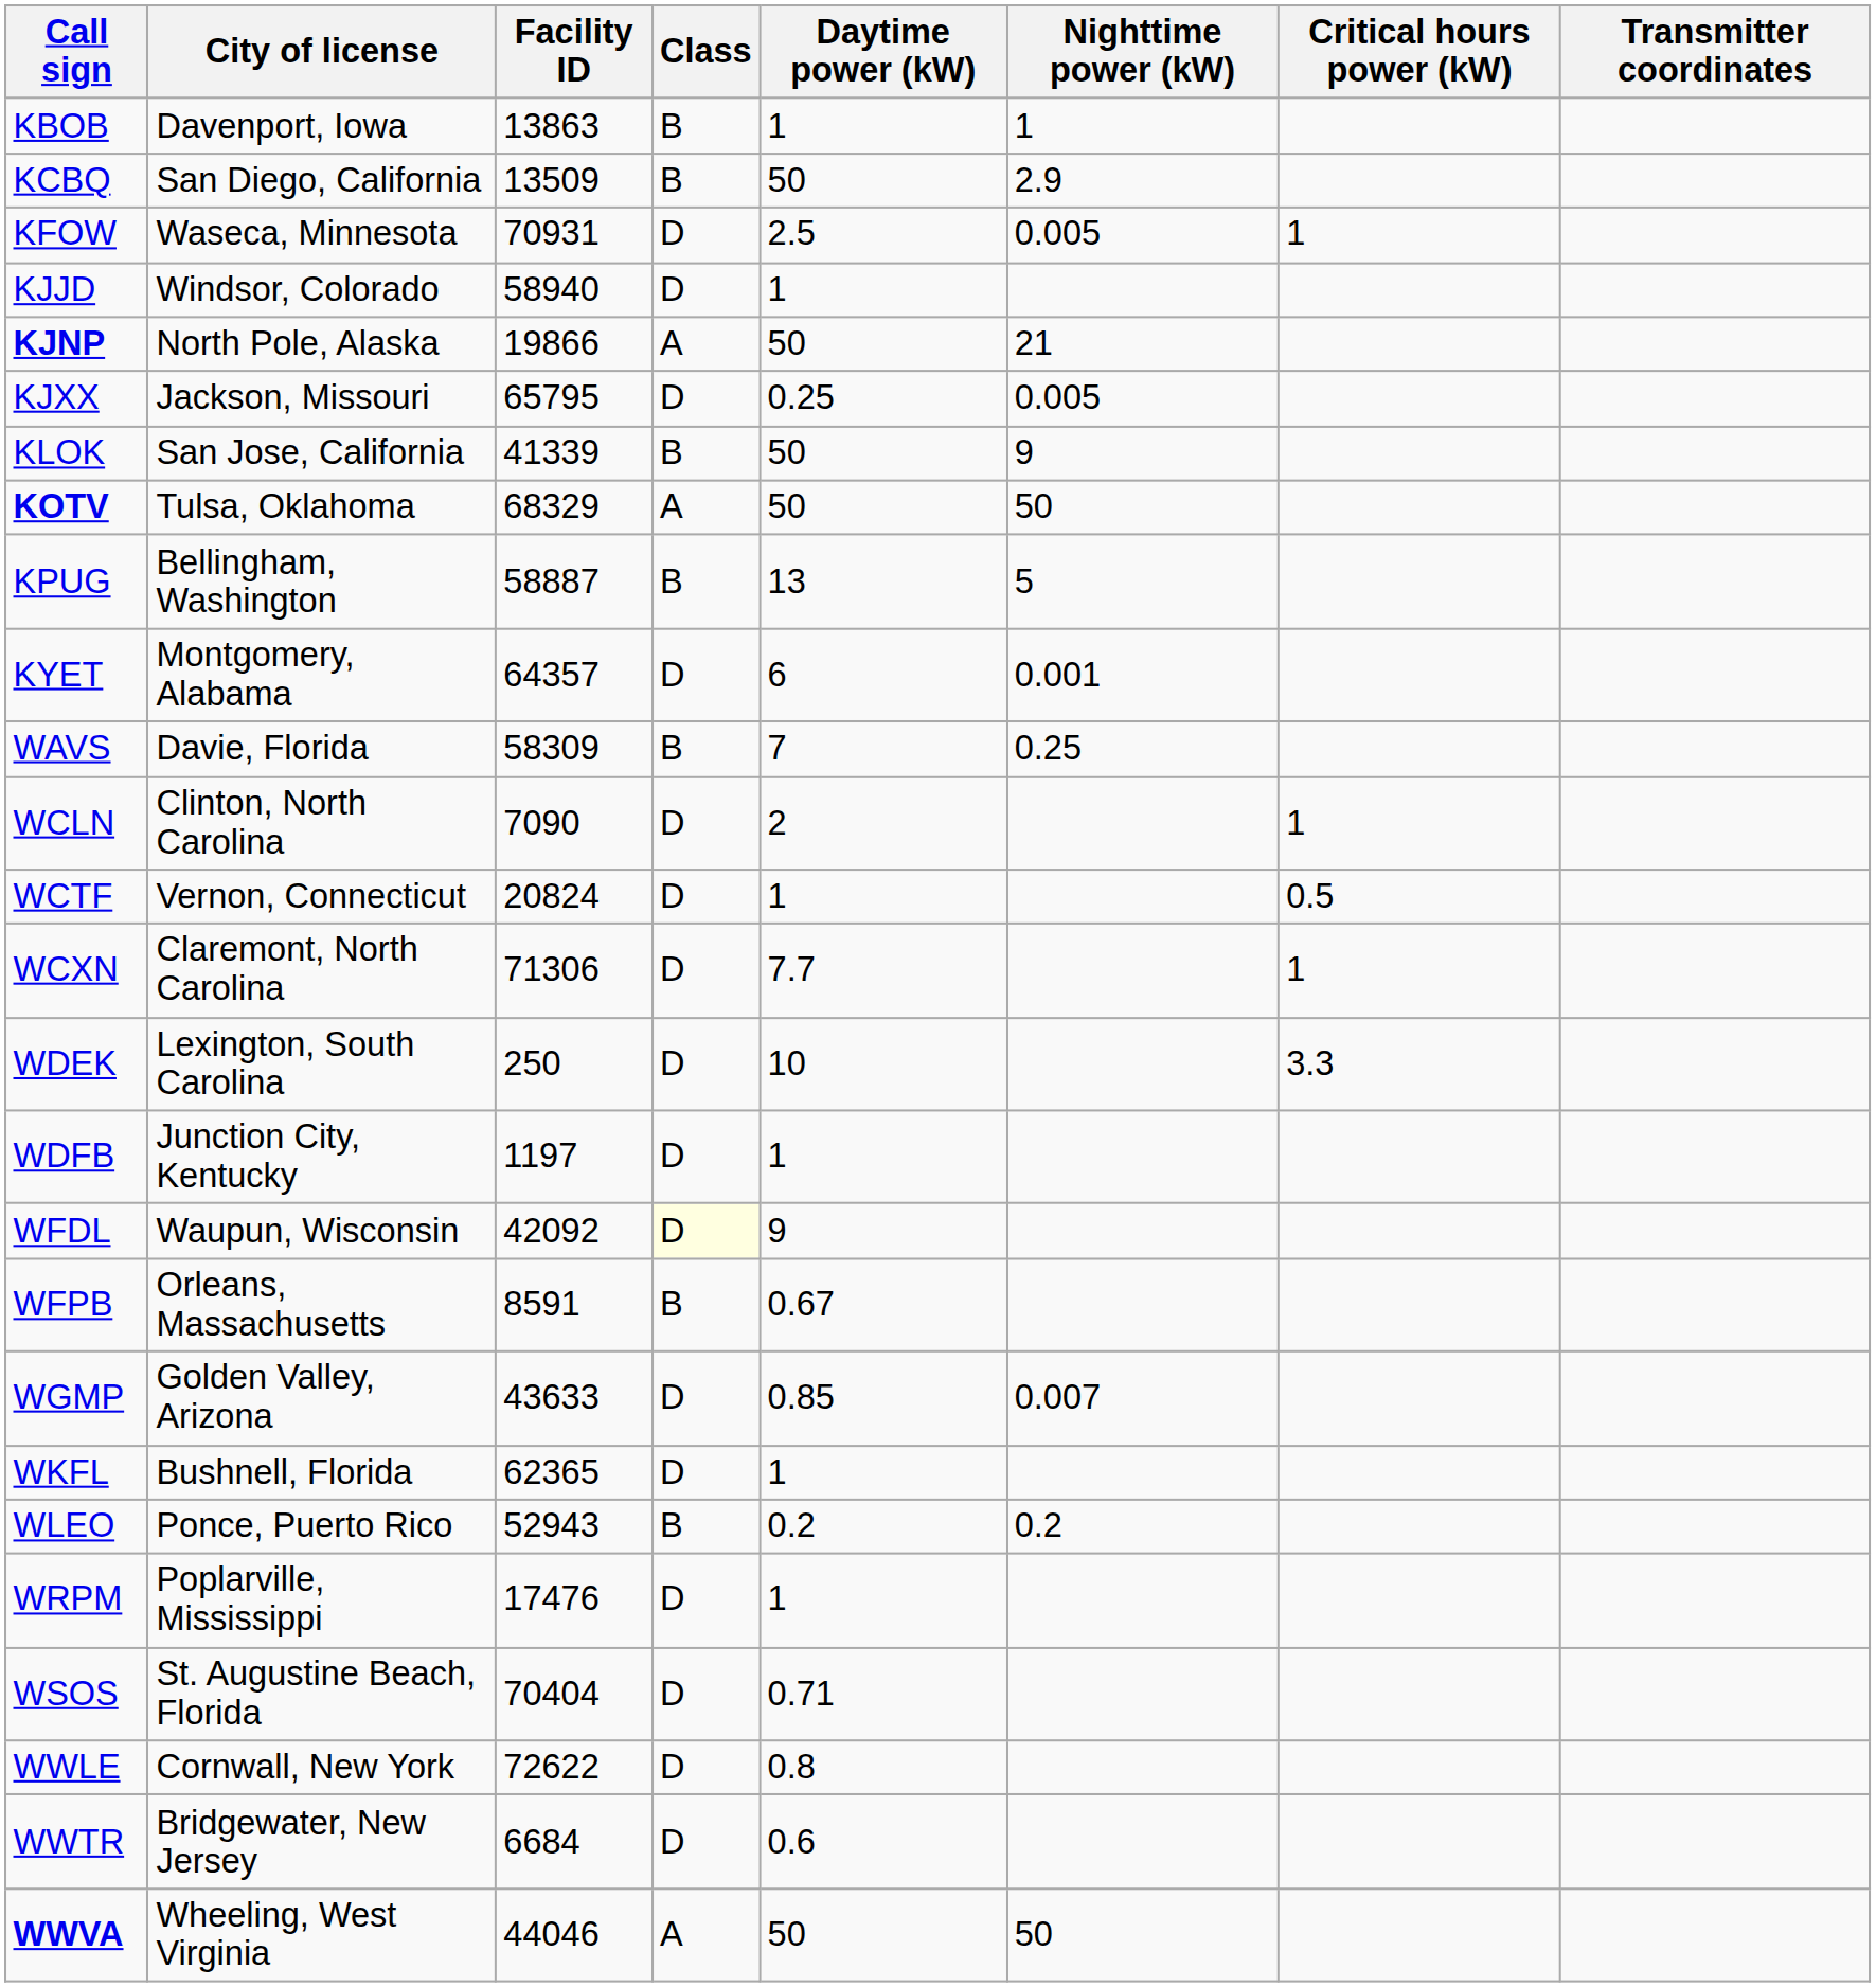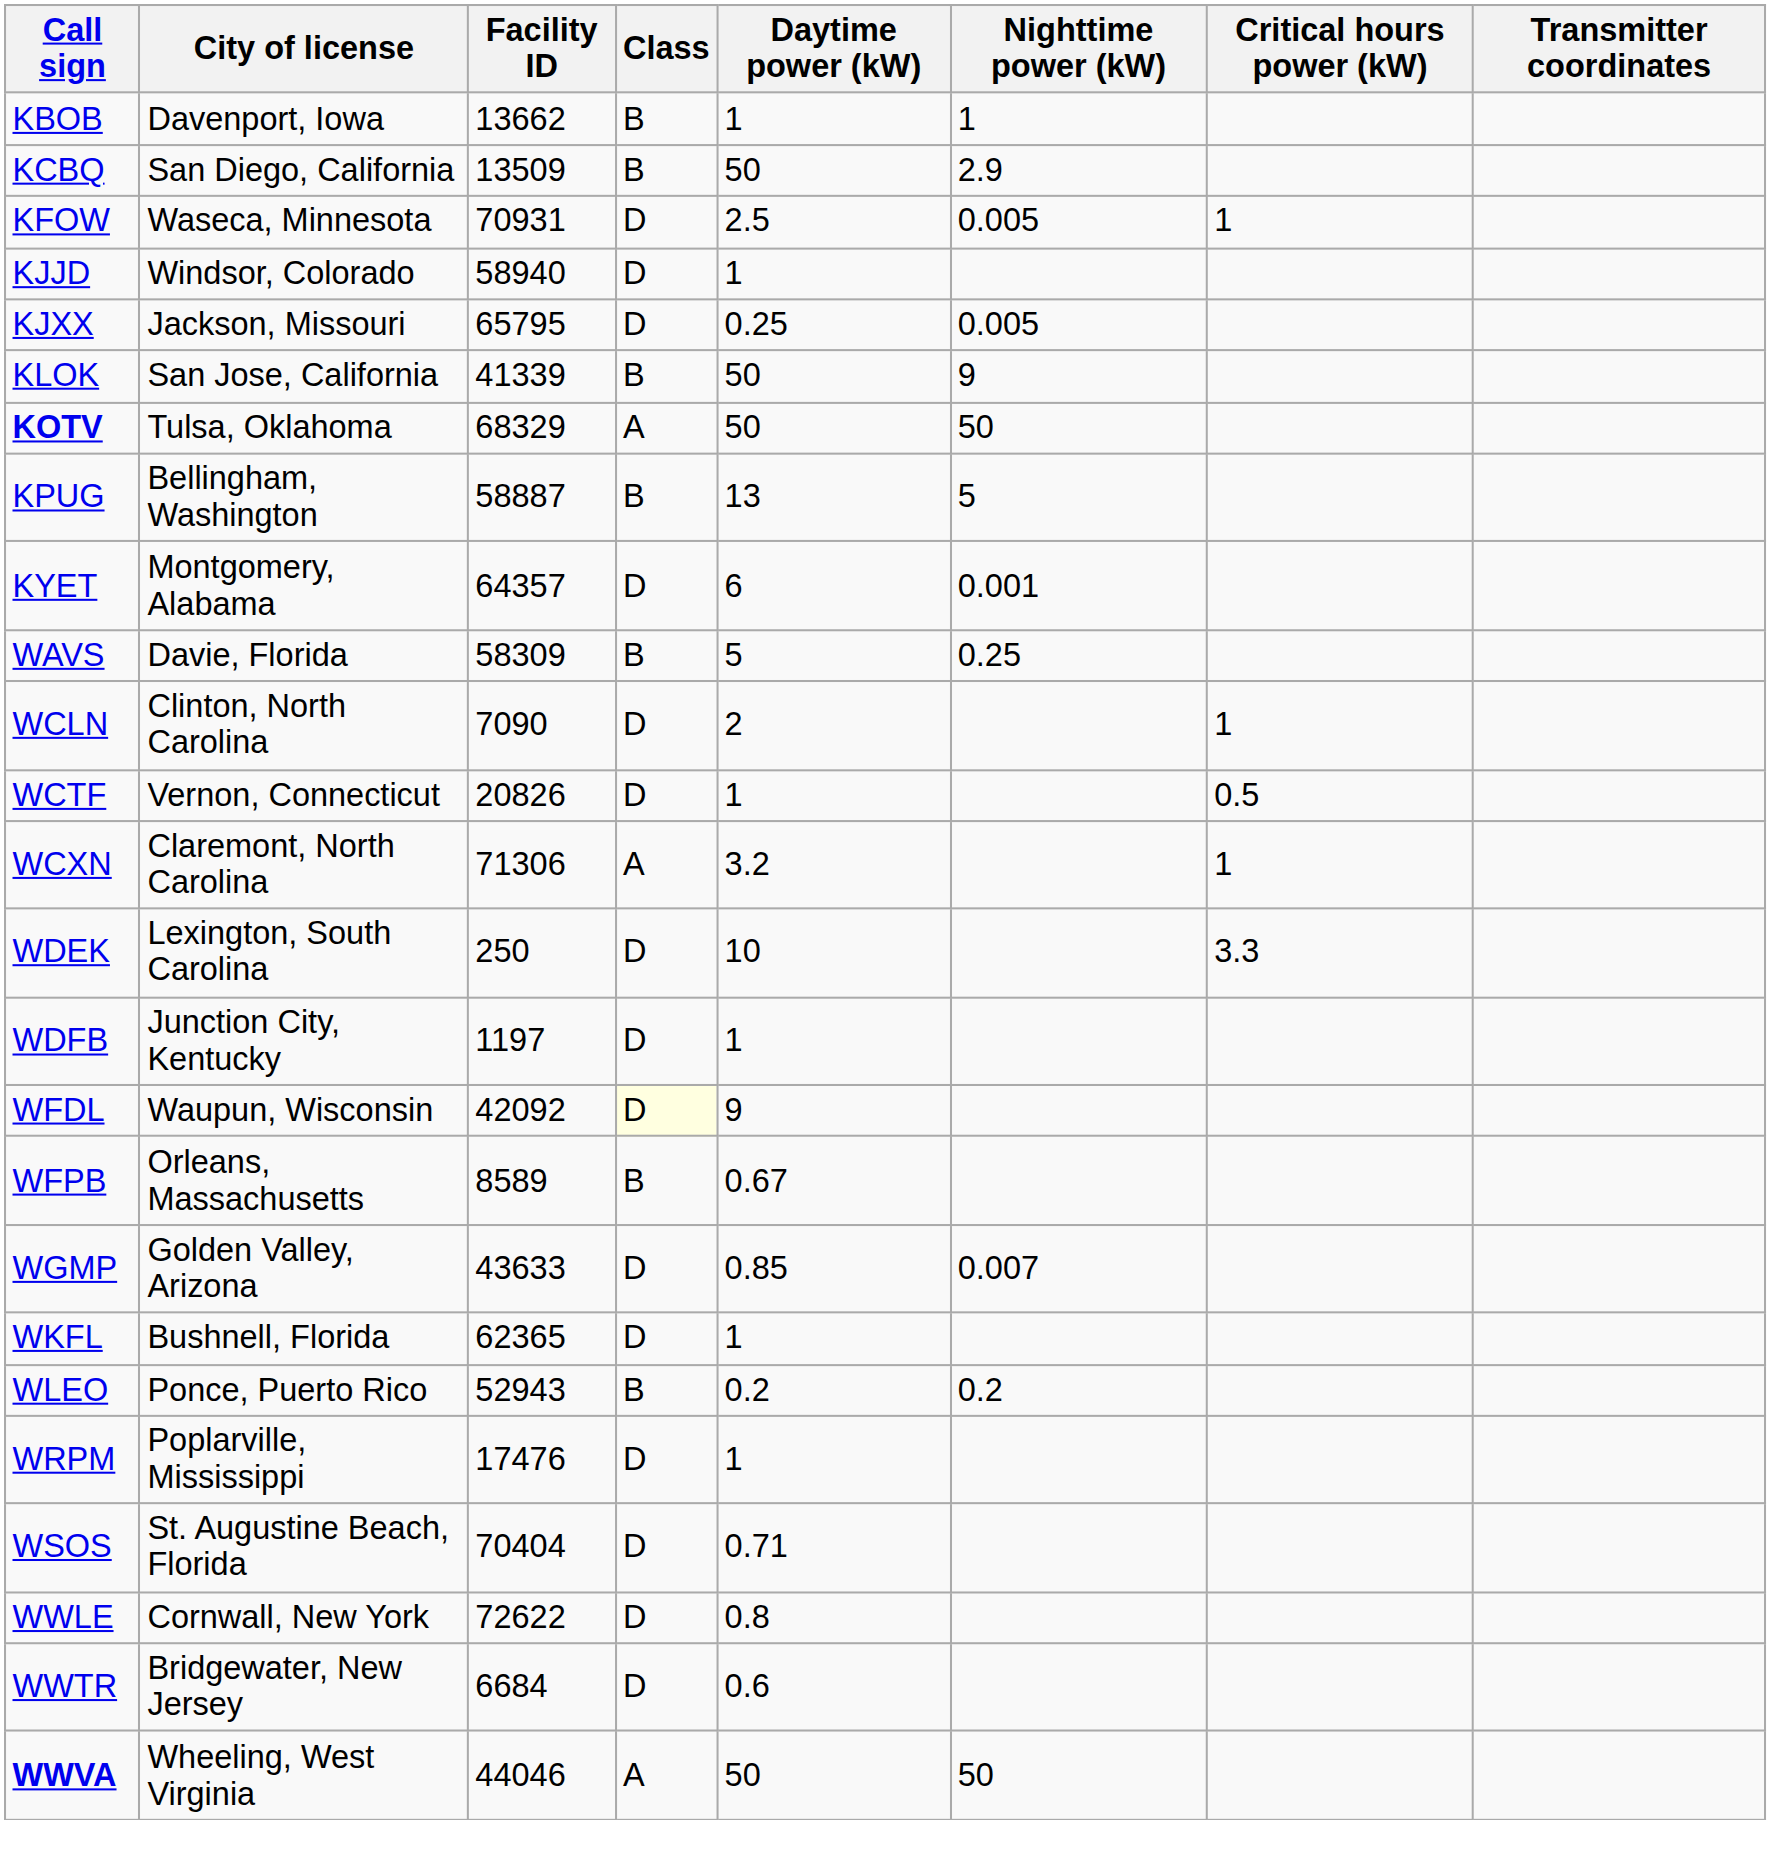 <table class="wikitable sortable">
 <tr>
 <th><a href='#'>Call sign</a></th>
 <th>City of license</th>
 <th>Facility ID</th>
 <th>Class</th>
 <th>Daytime power (kW)</th>
 <th>Nighttime power (kW)</th>
 <th>Critical hours power (kW)</th>
 <th>Transmitter coordinates</th>
 </tr>
 <tr>
 <td><a href='#'>KBOB</a></td>
 <td>Davenport, Iowa</td>
-<td>13863</td>
+<td>13662</td>
 <td>B</td>
 <td>1</td>
 <td>1</td>
 <td></td>
 <td></td>
 </tr>
 <tr>
 <td><a href='#'>KCBQ</a></td>
 <td>San Diego, California</td>
 <td>13509</td>
 <td>B</td>
 <td>50</td>
 <td>2.9</td>
 <td></td>
 <td></td>
 </tr>
 <tr>
 <td><a href='#'>KFOW</a></td>
 <td>Waseca, Minnesota</td>
 <td>70931</td>
 <td>D</td>
 <td>2.5</td>
 <td>0.005</td>
 <td>1</td>
 <td></td>
 </tr>
 <tr>
 <td><a href='#'>KJJD</a></td>
 <td>Windsor, Colorado</td>
 <td>58940</td>
 <td>D</td>
 <td>1</td>
 <td></td>
-<td></td>
-<td></td>
-</tr>
-<tr>
-<td><strong><a href='#'>KJNP</a></strong></td>
-<td>North Pole, Alaska</td>
-<td>19866</td>
-<td>A</td>
-<td>50</td>
-<td>21</td>
 <td></td>
 <td></td>
 </tr>
 <tr>
 <td><a href='#'>KJXX</a></td>
 <td>Jackson, Missouri</td>
 <td>65795</td>
 <td>D</td>
 <td>0.25</td>
 <td>0.005</td>
 <td></td>
 <td></td>
 </tr>
 <tr>
 <td><a href='#'>KLOK</a></td>
 <td>San Jose, California</td>
 <td>41339</td>
 <td>B</td>
 <td>50</td>
 <td>9</td>
 <td></td>
 <td></td>
 </tr>
 <tr>
 <td><strong><a href='#'>KOTV</a></strong></td>
 <td>Tulsa, Oklahoma</td>
 <td>68329</td>
 <td>A</td>
 <td>50</td>
 <td>50</td>
 <td></td>
 <td></td>
 </tr>
 <tr>
 <td><a href='#'>KPUG</a></td>
 <td>Bellingham, Washington</td>
 <td>58887</td>
 <td>B</td>
 <td>13</td>
 <td>5</td>
 <td></td>
 <td></td>
 </tr>
 <tr>
 <td><a href='#'>KYET</a></td>
 <td>Montgomery, Alabama</td>
 <td>64357</td>
 <td>D</td>
 <td>6</td>
 <td>0.001</td>
 <td></td>
 <td></td>
 </tr>
 <tr>
 <td><a href='#'>WAVS</a></td>
 <td>Davie, Florida</td>
 <td>58309</td>
 <td>B</td>
-<td>7</td>
+<td>5</td>
 <td>0.25</td>
 <td></td>
 <td></td>
 </tr>
 <tr>
 <td><a href='#'>WCLN</a></td>
 <td>Clinton, North Carolina</td>
 <td>7090</td>
 <td>D</td>
 <td>2</td>
 <td></td>
 <td>1</td>
 <td></td>
 </tr>
 <tr>
 <td><a href='#'>WCTF</a></td>
 <td>Vernon, Connecticut</td>
-<td>20824</td>
+<td>20826</td>
 <td>D</td>
 <td>1</td>
 <td></td>
 <td>0.5</td>
 <td></td>
 </tr>
 <tr>
 <td><a href='#'>WCXN</a></td>
 <td>Claremont, North Carolina</td>
 <td>71306</td>
-<td>D</td>
-<td>7.7</td>
+<td>A</td>
+<td>3.2</td>
 <td></td>
 <td>1</td>
 <td></td>
 </tr>
 <tr>
 <td><a href='#'>WDEK</a></td>
 <td>Lexington, South Carolina</td>
 <td>250</td>
 <td>D</td>
 <td>10</td>
 <td></td>
 <td>3.3</td>
 <td></td>
 </tr>
 <tr>
 <td><a href='#'>WDFB</a></td>
 <td>Junction City, Kentucky</td>
 <td>1197</td>
 <td>D</td>
 <td>1</td>
 <td></td>
 <td></td>
 <td></td>
 </tr>
 <tr>
 <td><a href='#'>WFDL</a></td>
 <td>Waupun, Wisconsin</td>
 <td>42092</td>
 <td style="background: lightyellow;">D</td>
 <td>9</td>
 <td></td>
 <td></td>
 <td></td>
 </tr>
 <tr>
 <td><a href='#'>WFPB</a></td>
 <td>Orleans, Massachusetts</td>
-<td>8591</td>
+<td>8589</td>
 <td>B</td>
 <td>0.67</td>
 <td></td>
 <td></td>
 <td></td>
 </tr>
 <tr>
 <td><a href='#'>WGMP</a></td>
 <td>Golden Valley, Arizona</td>
 <td>43633</td>
 <td>D</td>
 <td>0.85</td>
 <td>0.007</td>
 <td></td>
 <td></td>
 </tr>
 <tr>
 <td><a href='#'>WKFL</a></td>
 <td>Bushnell, Florida</td>
 <td>62365</td>
 <td>D</td>
 <td>1</td>
 <td></td>
 <td></td>
 <td></td>
 </tr>
 <tr>
 <td><a href='#'>WLEO</a></td>
 <td>Ponce, Puerto Rico</td>
 <td>52943</td>
 <td>B</td>
 <td>0.2</td>
 <td>0.2</td>
 <td></td>
 <td></td>
 </tr>
 <tr>
 <td><a href='#'>WRPM</a></td>
 <td>Poplarville, Mississippi</td>
 <td>17476</td>
 <td>D</td>
 <td>1</td>
 <td></td>
 <td></td>
 <td></td>
 </tr>
 <tr>
 <td><a href='#'>WSOS</a></td>
 <td>St. Augustine Beach, Florida</td>
 <td>70404</td>
 <td>D</td>
 <td>0.71</td>
 <td></td>
 <td></td>
 <td></td>
 </tr>
 <tr>
 <td><a href='#'>WWLE</a></td>
 <td>Cornwall, New York</td>
 <td>72622</td>
 <td>D</td>
 <td>0.8</td>
 <td></td>
 <td></td>
 <td></td>
 </tr>
 <tr>
 <td><a href='#'>WWTR</a></td>
 <td>Bridgewater, New Jersey</td>
 <td>6684</td>
 <td>D</td>
 <td>0.6</td>
 <td></td>
 <td></td>
 <td></td>
 </tr>
 <tr>
 <td><strong><a href='#'>WWVA</a></strong></td>
 <td>Wheeling, West Virginia</td>
 <td>44046</td>
 <td>A</td>
 <td>50</td>
 <td>50</td>
 <td></td>
 <td></td>
 </tr>
 </table>
